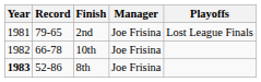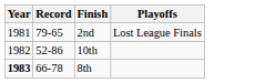 <table class="wikitable">
 <tr>
 <th>Year</th>
 <th>Record</th>
 <th>Finish</th>
-<th>Manager</th>
 <th>Playoffs</th>
 </tr>
 <tr>
 <td>1981</td>
 <td>79-65</td>
 <td>2nd</td>
-<td>Joe Frisina</td>
 <td>Lost League Finals</td>
 </tr>
 <tr>
 <td>1982</td>
-<td>66-78</td>
+<td>52-86</td>
 <td>10th</td>
-<td>Joe Frisina</td>
 <td></td>
 </tr>
 <tr>
 <td><strong>1983</strong></td>
-<td>52-86</td>
+<td>66-78</td>
 <td>8th</td>
-<td>Joe Frisina</td>
 <td></td>
 </tr>
 </table>
